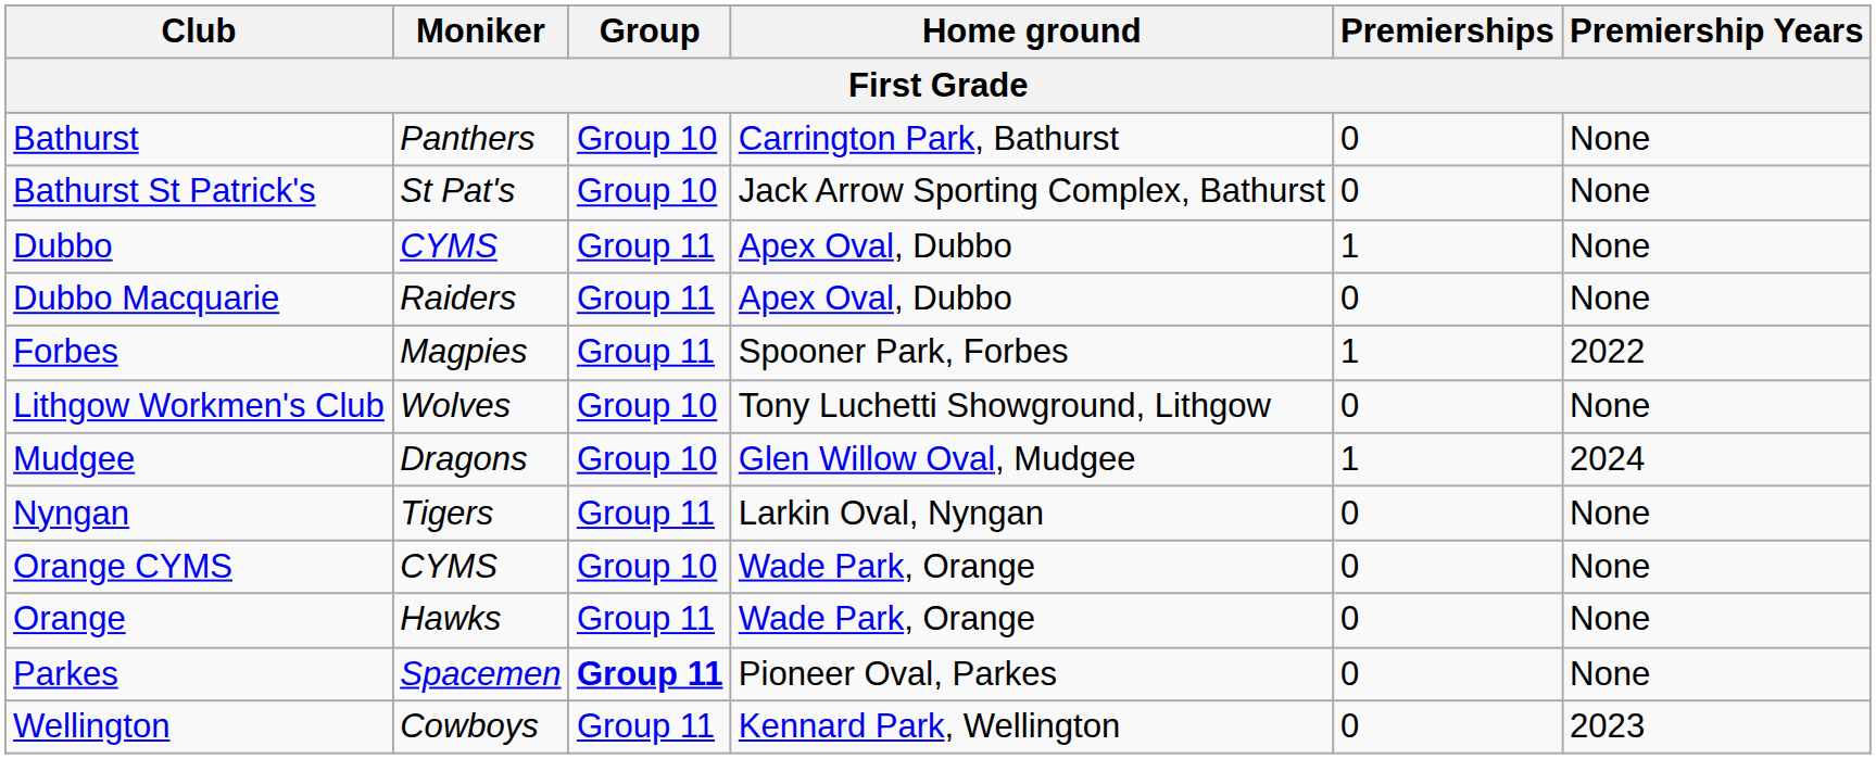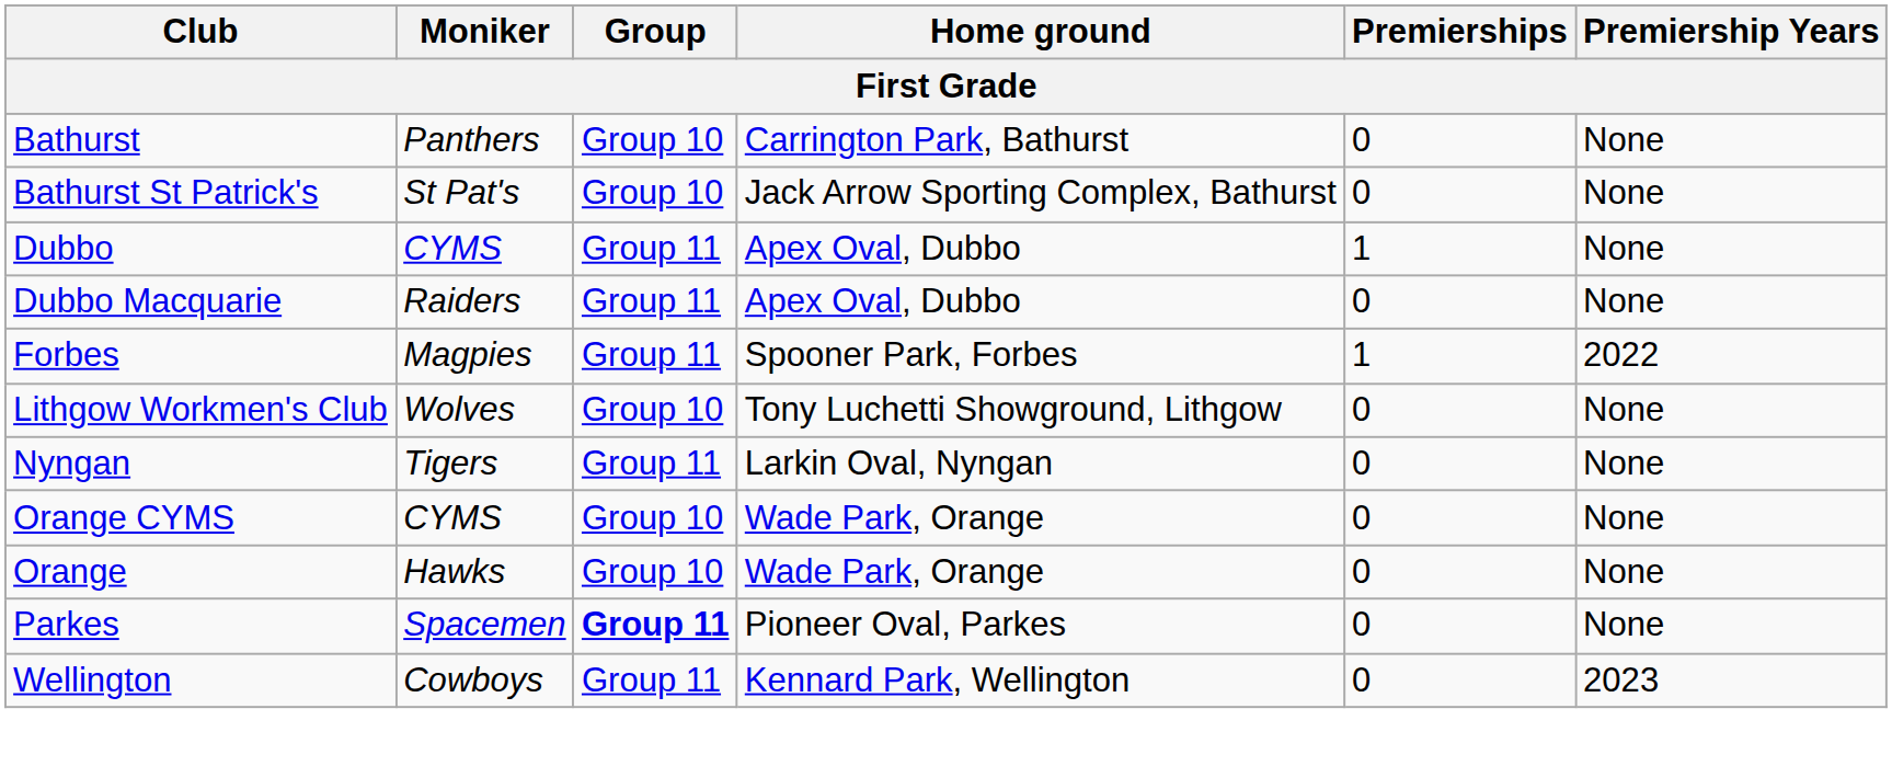 <table class="wikitable sortable">
 <tr>
 <th>Club</th>
 <th>Moniker</th>
 <th>Group</th>
 <th>Home ground</th>
 <th>Premierships</th>
 <th>Premiership Years</th>
 </tr>
 <tr>
 <th colspan="6">First Grade</th>
 </tr>
 <tr>
 <td> <a href='#'>Bathurst</a></td>
 <td><em>Panthers</em></td>
 <td><a href='#'>Group 10</a></td>
 <td><a href='#'>Carrington Park</a>, Bathurst</td>
 <td>0</td>
 <td>None</td>
 </tr>
 <tr>
 <td> <a href='#'>Bathurst St Patrick's</a></td>
 <td><em>St Pat's</em></td>
 <td><a href='#'>Group 10</a></td>
 <td>Jack Arrow Sporting Complex, Bathurst</td>
 <td>0</td>
 <td>None</td>
 </tr>
 <tr>
 <td> <a href='#'>Dubbo</a></td>
 <td><em><a href='#'>CYMS</a></em></td>
 <td><a href='#'>Group 11</a></td>
 <td><a href='#'>Apex Oval</a>, Dubbo</td>
 <td>1</td>
 <td>None</td>
 </tr>
 <tr>
 <td> <a href='#'>Dubbo Macquarie</a></td>
 <td><em>Raiders</em></td>
 <td><a href='#'>Group 11</a></td>
 <td><a href='#'>Apex Oval</a>, Dubbo</td>
 <td>0</td>
 <td>None</td>
 </tr>
 <tr>
 <td> <a href='#'>Forbes</a></td>
 <td><em>Magpies</em></td>
 <td><a href='#'>Group 11</a></td>
 <td>Spooner Park, Forbes</td>
 <td>1</td>
 <td>2022</td>
 </tr>
 <tr>
 <td> <a href='#'>Lithgow Workmen's Club</a></td>
 <td><em>Wolves</em></td>
 <td><a href='#'>Group 10</a></td>
 <td>Tony Luchetti Showground, Lithgow</td>
 <td>0</td>
 <td>None</td>
 </tr>
 <tr>
-<td> <a href='#'>Mudgee</a></td>
-<td><em>Dragons</em></td>
-<td><a href='#'>Group 10</a></td>
-<td><a href='#'>Glen Willow Oval</a>, Mudgee</td>
-<td>1</td>
-<td>2024</td>
-</tr>
-<tr>
 <td> <a href='#'>Nyngan</a></td>
 <td><em>Tigers</em></td>
 <td><a href='#'>Group 11</a></td>
 <td>Larkin Oval, Nyngan</td>
 <td>0</td>
 <td>None</td>
 </tr>
 <tr>
 <td> <a href='#'>Orange CYMS</a></td>
 <td><em>CYMS</em></td>
 <td><a href='#'>Group 10</a></td>
 <td><a href='#'>Wade Park</a>, Orange</td>
 <td>0</td>
 <td>None</td>
 </tr>
 <tr>
 <td> <a href='#'>Orange</a></td>
 <td><em>Hawks</em></td>
-<td><a href='#'>Group 11</a></td>
+<td><a href='#'>Group 10</a></td>
 <td><a href='#'>Wade Park</a>, Orange</td>
 <td>0</td>
 <td>None</td>
 </tr>
 <tr>
 <td> <a href='#'>Parkes</a></td>
 <td><em><a href='#'>Spacemen</a></em></td>
 <td><strong><a href='#'>Group 11</a></strong></td>
 <td>Pioneer Oval, Parkes</td>
 <td>0</td>
 <td>None</td>
 </tr>
 <tr>
 <td> <a href='#'>Wellington</a></td>
 <td><em>Cowboys</em></td>
 <td><a href='#'>Group 11</a></td>
 <td><a href='#'>Kennard Park</a>, Wellington</td>
 <td>0</td>
 <td>2023</td>
 </tr>
 </table>
